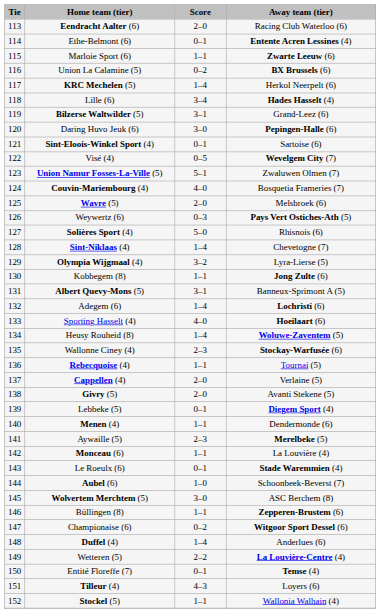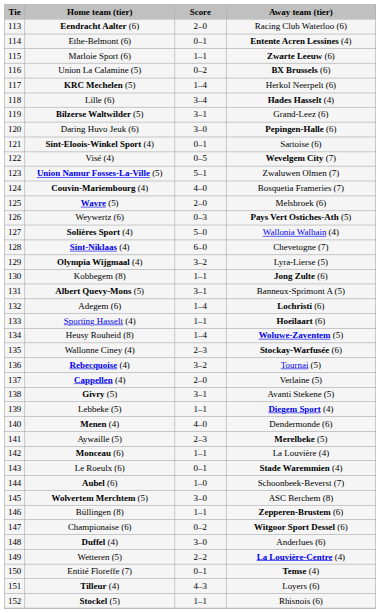 <table class="wikitable" style="width: 600px; background:WhiteSmoke; text-align:center; font-size:90%">
 <tr>
 <td scope="col" style="width:  5.00%; background:silver;"><strong>Tie</strong></td>
 <td scope="col" style="width: 36.25%; background:silver;"><strong>Home team (tier)</strong></td>
 <td scope="col" style="width: 12.50%; background:silver;"><strong>Score</strong></td>
 <td scope="col" style="width: 36.25%; background:silver;"><strong>Away team (tier)</strong></td>
 </tr>
 <tr>
 <td>113</td>
 <td><strong>Eendracht Aalter</strong> (6)</td>
 <td>2–0</td>
 <td>Racing Club Waterloo (6)</td>
 </tr>
 <tr>
 <td>114</td>
 <td>Ethe-Belmont (6)</td>
 <td>0–1</td>
 <td><strong>Entente Acren Lessines</strong> (4)</td>
 </tr>
 <tr>
 <td>115</td>
 <td>Marloie Sport (6)</td>
 <td>1–1 </td>
 <td><strong>Zwarte Leeuw</strong> (6)</td>
 </tr>
 <tr>
 <td>116</td>
 <td>Union La Calamine (5)</td>
 <td>0–2</td>
 <td><strong>BX Brussels</strong> (6)</td>
 </tr>
 <tr>
 <td>117</td>
 <td><strong>KRC Mechelen</strong> (5)</td>
 <td>1–4</td>
 <td>Herkol Neerpelt (6)</td>
 </tr>
 <tr>
 <td>118</td>
 <td>Lille (6)</td>
 <td>3–4</td>
 <td><strong>Hades Hasselt</strong> (4)</td>
 </tr>
 <tr>
 <td>119</td>
 <td><strong>Bilzerse Waltwilder</strong> (5)</td>
 <td>3–1</td>
 <td>Grand-Leez (6)</td>
 </tr>
 <tr>
 <td>120</td>
 <td>Daring Huvo Jeuk (6)</td>
 <td>3–0</td>
 <td><strong>Pepingen-Halle</strong> (6)</td>
 </tr>
 <tr>
 <td>121</td>
 <td><strong>Sint-Eloois-Winkel Sport</strong> (4)</td>
 <td>0–1</td>
 <td>Sartoise (6)</td>
 </tr>
 <tr>
 <td>122</td>
 <td>Visé (4)</td>
 <td>0–5</td>
 <td><strong>Wevelgem City</strong> (7)</td>
 </tr>
 <tr>
 <td>123</td>
 <td><strong><a href='#'>Union Namur Fosses-La-Ville</a></strong> (5)</td>
 <td>5–1</td>
 <td>Zwaluwen Olmen (7)</td>
 </tr>
 <tr>
 <td>124</td>
 <td><strong>Couvin-Mariembourg</strong> (4)</td>
 <td>4–0</td>
 <td>Bosquetia Frameries (7)</td>
 </tr>
 <tr>
 <td>125</td>
 <td><strong><a href='#'>Wavre</a></strong> (5)</td>
 <td>2–0</td>
 <td>Melsbroek (6)</td>
 </tr>
 <tr>
 <td>126</td>
 <td>Weywertz (6)</td>
 <td>0–3</td>
 <td><strong>Pays Vert Ostiches-Ath</strong> (5)</td>
 </tr>
 <tr>
 <td>127</td>
 <td><strong>Solières Sport</strong> (4)</td>
 <td>5–0</td>
-<td>Rhisnois (6)</td>
+<td><a href='#'>Wallonia Walhain</a> (4)</td>
 </tr>
 <tr>
 <td>128</td>
 <td><strong><a href='#'>Sint-Niklaas</a></strong> (4)</td>
-<td>1–4</td>
+<td>6–0</td>
 <td>Chevetogne (7)</td>
 </tr>
 <tr>
 <td>129</td>
 <td><strong>Olympia Wijgmaal</strong> (4)</td>
 <td>3–2</td>
 <td>Lyra-Lierse (5)</td>
 </tr>
 <tr>
 <td>130</td>
 <td>Kobbegem (8)</td>
 <td>1–1 </td>
 <td><strong>Jong Zulte</strong> (6)</td>
 </tr>
 <tr>
 <td>131</td>
 <td><strong>Albert Quevy-Mons</strong> (5)</td>
 <td>3–1</td>
 <td>Banneux-Sprimont A (5)</td>
 </tr>
 <tr>
 <td>132</td>
 <td>Adegem (6)</td>
 <td>1–4</td>
 <td><strong>Lochristi</strong> (6)</td>
 </tr>
 <tr>
 <td>133</td>
 <td><a href='#'>Sporting Hasselt</a> (4)</td>
-<td>4–0</td>
+<td>1–1 </td>
 <td><strong>Hoeilaart</strong> (6)</td>
 </tr>
 <tr>
 <td>134</td>
 <td>Heusy Rouheid (8)</td>
 <td>1–4</td>
 <td><strong><a href='#'>Woluwe-Zaventem</a></strong> (5)</td>
 </tr>
 <tr>
 <td>135</td>
 <td>Wallonne Ciney (4)</td>
 <td>2–3</td>
 <td><strong>Stockay-Warfusée</strong> (6)</td>
 </tr>
 <tr>
 <td>136</td>
 <td><strong><a href='#'>Rebecquoise</a></strong> (4)</td>
-<td>1–1 </td>
+<td>3–2</td>
 <td><a href='#'>Tournai</a> (5)</td>
 </tr>
 <tr>
 <td>137</td>
 <td><strong><a href='#'>Cappellen</a></strong> (4)</td>
 <td>2–0</td>
 <td>Verlaine (5)</td>
 </tr>
 <tr>
 <td>138</td>
 <td><strong>Givry</strong> (5)</td>
-<td>2–0</td>
+<td>3–1</td>
 <td>Avanti Stekene (5)</td>
 </tr>
 <tr>
 <td>139</td>
 <td>Lebbeke (5)</td>
-<td>0–1</td>
+<td>1–1 </td>
 <td><strong><a href='#'>Diegem Sport</a></strong> (4)</td>
 </tr>
 <tr>
 <td>140</td>
 <td><strong>Menen</strong> (4)</td>
-<td>1–1 </td>
+<td>4–0</td>
 <td>Dendermonde (6)</td>
 </tr>
 <tr>
 <td>141</td>
 <td>Aywaille (5)</td>
 <td>2–3</td>
 <td><strong>Merelbeke</strong> (5)</td>
 </tr>
 <tr>
 <td>142</td>
 <td><strong>Monceau</strong> (6)</td>
 <td>1–1 </td>
 <td>La Louvière (4)</td>
 </tr>
 <tr>
 <td>143</td>
 <td>Le Roeulx (6)</td>
 <td>0–1</td>
 <td><strong>Stade Waremmien</strong> (4)</td>
 </tr>
 <tr>
 <td>144</td>
 <td><strong>Aubel</strong> (6)</td>
 <td>1–0</td>
 <td>Schoonbeek-Beverst (7)</td>
 </tr>
 <tr>
 <td>145</td>
 <td><strong>Wolvertem Merchtem</strong> (5)</td>
 <td>3–0</td>
 <td>ASC Berchem (8)</td>
 </tr>
 <tr>
 <td>146</td>
 <td>Büllingen (8)</td>
 <td>1–1 </td>
 <td><strong>Zepperen-Brustem</strong> (6)</td>
 </tr>
 <tr>
 <td>147</td>
 <td>Championaise (6)</td>
 <td>0–2</td>
 <td><strong>Witgoor Sport Dessel</strong> (6)</td>
 </tr>
 <tr>
 <td>148</td>
 <td><strong>Duffel</strong> (4)</td>
-<td>1–4</td>
+<td>3–0</td>
 <td>Anderlues (6)</td>
 </tr>
 <tr>
 <td>149</td>
 <td>Wetteren (5)</td>
 <td>2–2 </td>
 <td><strong><a href='#'>La Louvière-Centre</a></strong> (4)</td>
 </tr>
 <tr>
 <td>150</td>
 <td>Entité Floreffe (7)</td>
 <td>0–1</td>
 <td><strong>Temse</strong> (4)</td>
 </tr>
 <tr>
 <td>151</td>
 <td><strong>Tilleur</strong> (4)</td>
 <td>4–3</td>
 <td>Loyers (6)</td>
 </tr>
 <tr>
 <td>152</td>
 <td><strong>Stockel</strong> (5)</td>
 <td>1–1 </td>
-<td><a href='#'>Wallonia Walhain</a> (4)</td>
+<td>Rhisnois (6)</td>
 </tr>
 <tr>
 </tr>
 </table>
